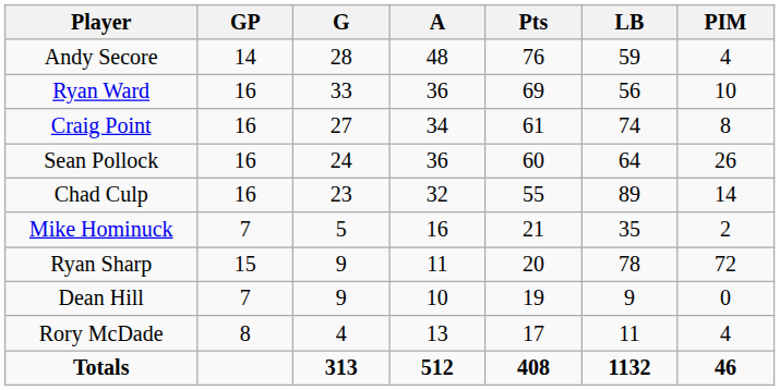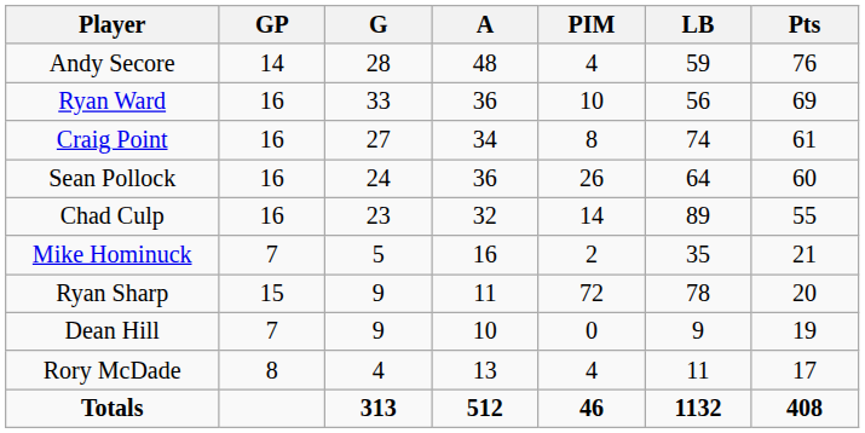 <table class="wikitable sortable">
 <tr align=center>
 <th width="20%">Player</th>
 <th width="10%">GP</th>
 <th width="10%">G</th>
 <th width="10%">A</th>
+<th width="10%">PIM</th>
+<th width="10%">LB</th>
 <th width="10%">Pts</th>
-<th width="10%">LB</th>
-<th width="10%">PIM</th>
 </tr>
 <tr align=center>
 <td>Andy Secore</td>
 <td>14</td>
 <td>28</td>
 <td>48</td>
+<td>4</td>
+<td>59</td>
 <td>76</td>
-<td>59</td>
-<td>4</td>
 </tr>
 <tr align=center>
 <td><a href='#'>Ryan Ward</a></td>
 <td>16</td>
 <td>33</td>
 <td>36</td>
+<td>10</td>
+<td>56</td>
 <td>69</td>
-<td>56</td>
-<td>10</td>
 </tr>
 <tr align=center>
 <td><a href='#'>Craig Point</a></td>
 <td>16</td>
 <td>27</td>
 <td>34</td>
+<td>8</td>
+<td>74</td>
 <td>61</td>
-<td>74</td>
-<td>8</td>
 </tr>
 <tr align=center>
 <td>Sean Pollock</td>
 <td>16</td>
 <td>24</td>
 <td>36</td>
+<td>26</td>
+<td>64</td>
 <td>60</td>
-<td>64</td>
-<td>26</td>
 </tr>
 <tr align=center>
 <td>Chad Culp</td>
 <td>16</td>
 <td>23</td>
 <td>32</td>
+<td>14</td>
+<td>89</td>
 <td>55</td>
-<td>89</td>
-<td>14</td>
 </tr>
 <tr align=center>
 <td><a href='#'>Mike Hominuck</a></td>
 <td>7</td>
 <td>5</td>
 <td>16</td>
+<td>2</td>
+<td>35</td>
 <td>21</td>
-<td>35</td>
-<td>2</td>
 </tr>
 <tr align=center>
 <td>Ryan Sharp</td>
 <td>15</td>
 <td>9</td>
 <td>11</td>
+<td>72</td>
+<td>78</td>
 <td>20</td>
-<td>78</td>
-<td>72</td>
 </tr>
 <tr align=center>
 <td>Dean Hill</td>
 <td>7</td>
 <td>9</td>
 <td>10</td>
+<td>0</td>
+<td>9</td>
 <td>19</td>
-<td>9</td>
-<td>0</td>
 </tr>
 <tr align=center>
 <td>Rory McDade</td>
 <td>8</td>
 <td>4</td>
 <td>13</td>
+<td>4</td>
+<td>11</td>
 <td>17</td>
-<td>11</td>
-<td>4</td>
 </tr>
 <tr align=center>
 <td><strong>Totals</strong></td>
 <td></td>
 <td><strong>313</strong></td>
 <td><strong>512</strong></td>
+<td><strong>46</strong></td>
+<td><strong>1132</strong></td>
 <td><strong>408</strong></td>
-<td><strong>1132</strong></td>
-<td><strong>46</strong></td>
 </tr>
 </table>
